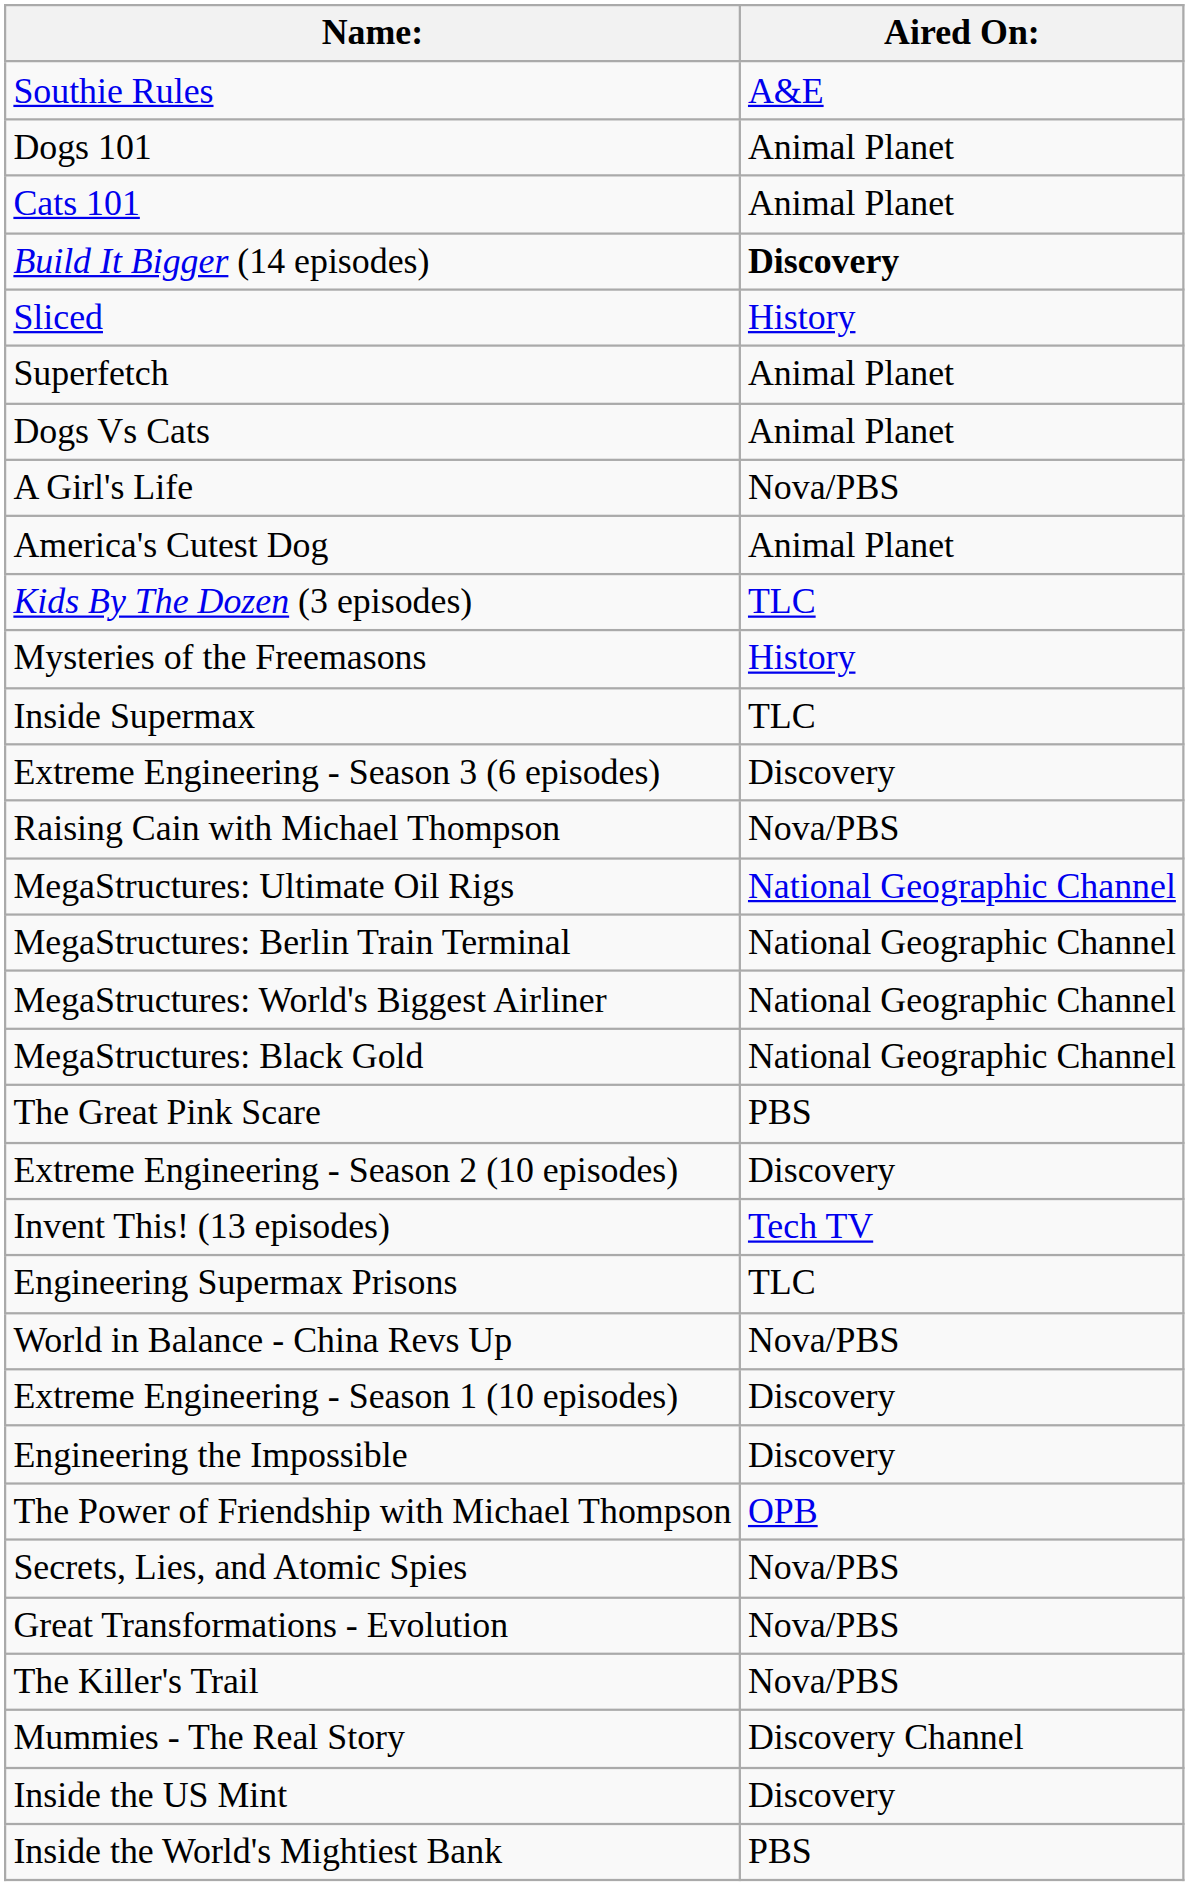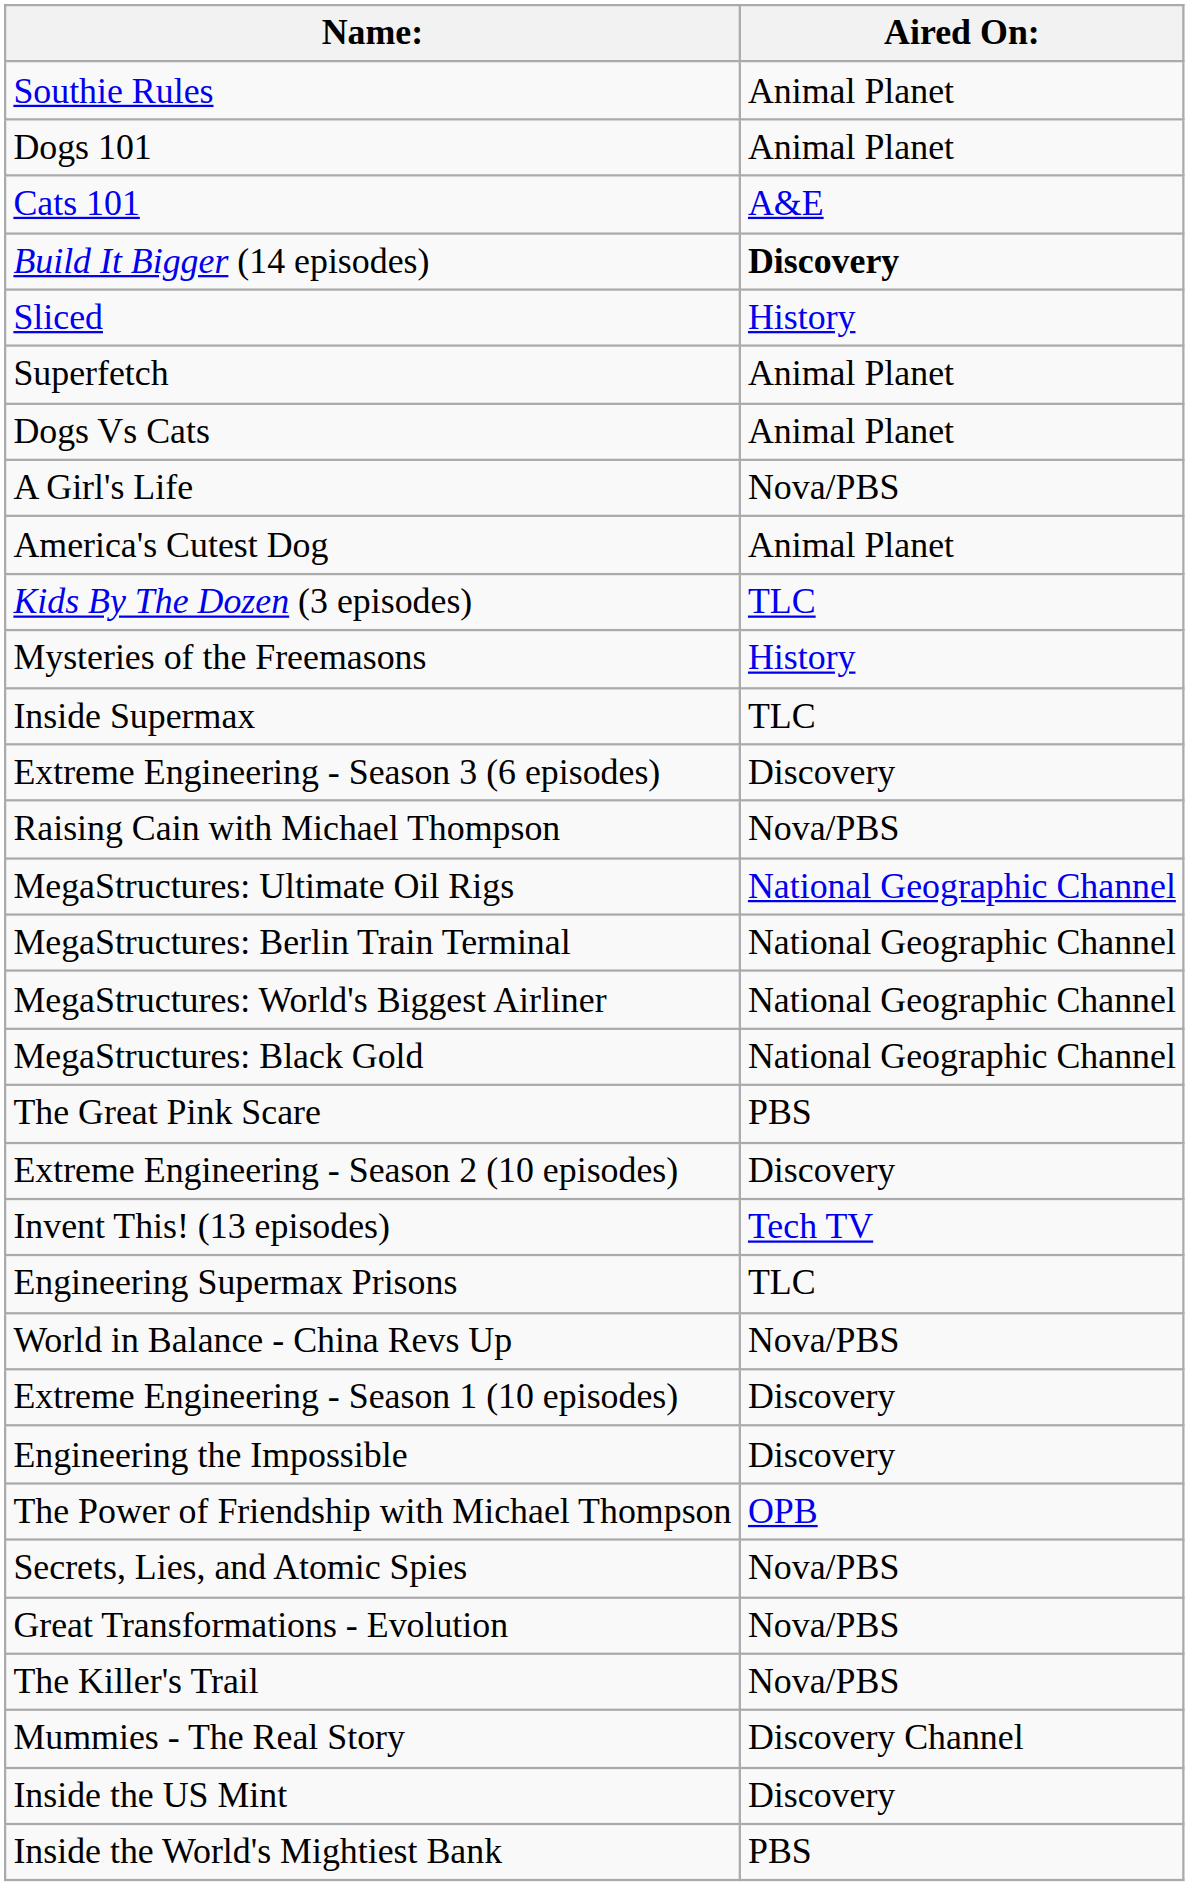 <table class="wikitable">
 <tr>
 <th>Name:</th>
 <th>Aired On:</th>
 </tr>
 <tr>
 <td><a href='#'>Southie Rules</a></td>
-<td><a href='#'>A&E</a></td>
+<td>Animal Planet</td>
 </tr>
 <tr>
 <td>Dogs 101</td>
 <td>Animal Planet</td>
 </tr>
 <tr>
 <td><a href='#'>Cats 101</a></td>
-<td>Animal Planet</td>
+<td><a href='#'>A&E</a></td>
 </tr>
 <tr>
 <td><em><a href='#'>Build It Bigger</a></em> (14 episodes)</td>
 <td><strong>Discovery</strong></td>
 </tr>
 <tr>
 <td><a href='#'>Sliced</a></td>
 <td><a href='#'>History</a></td>
 </tr>
 <tr>
 <td>Superfetch</td>
 <td>Animal Planet</td>
 </tr>
 <tr>
 <td>Dogs Vs Cats</td>
 <td>Animal Planet</td>
 </tr>
 <tr>
 <td>A Girl's Life</td>
 <td>Nova/PBS</td>
 </tr>
 <tr>
 <td>America's Cutest Dog</td>
 <td>Animal Planet</td>
 </tr>
 <tr>
 <td><em><a href='#'>Kids By The Dozen</a></em> (3 episodes)</td>
 <td><a href='#'>TLC</a></td>
 </tr>
 <tr>
 <td>Mysteries of the Freemasons</td>
 <td><a href='#'>History</a></td>
 </tr>
 <tr>
 <td>Inside Supermax</td>
 <td>TLC</td>
 </tr>
 <tr>
 <td>Extreme Engineering - Season 3 (6 episodes)</td>
 <td>Discovery</td>
 </tr>
 <tr>
 <td>Raising Cain with Michael Thompson</td>
 <td>Nova/PBS</td>
 </tr>
 <tr>
 <td>MegaStructures: Ultimate Oil Rigs</td>
 <td><a href='#'>National Geographic Channel</a></td>
 </tr>
 <tr>
 <td>MegaStructures: Berlin Train Terminal</td>
 <td>National Geographic Channel</td>
 </tr>
 <tr>
 <td>MegaStructures: World's Biggest Airliner</td>
 <td>National Geographic Channel</td>
 </tr>
 <tr>
 <td>MegaStructures: Black Gold</td>
 <td>National Geographic Channel</td>
 </tr>
 <tr>
 <td>The Great Pink Scare</td>
 <td>PBS</td>
 </tr>
 <tr>
 <td>Extreme Engineering - Season 2 (10 episodes)</td>
 <td>Discovery</td>
 </tr>
 <tr>
 <td>Invent This! (13 episodes)</td>
 <td><a href='#'>Tech TV</a></td>
 </tr>
 <tr>
 <td>Engineering Supermax Prisons</td>
 <td>TLC</td>
 </tr>
 <tr>
 <td>World in Balance - China Revs Up</td>
 <td>Nova/PBS</td>
 </tr>
 <tr>
 <td>Extreme Engineering - Season 1 (10 episodes)</td>
 <td>Discovery</td>
 </tr>
 <tr>
 <td>Engineering the Impossible</td>
 <td>Discovery</td>
 </tr>
 <tr>
 <td>The Power of Friendship with Michael Thompson</td>
 <td><a href='#'>OPB</a></td>
 </tr>
 <tr>
 <td>Secrets, Lies, and Atomic Spies</td>
 <td>Nova/PBS</td>
 </tr>
 <tr>
 <td>Great Transformations - Evolution</td>
 <td>Nova/PBS</td>
 </tr>
 <tr>
 <td>The Killer's Trail</td>
 <td>Nova/PBS</td>
 </tr>
 <tr>
 <td>Mummies - The Real Story</td>
 <td>Discovery Channel</td>
 </tr>
 <tr>
 <td>Inside the US Mint</td>
 <td>Discovery</td>
 </tr>
 <tr>
 <td>Inside the World's Mightiest Bank</td>
 <td>PBS</td>
 </tr>
 </table>
